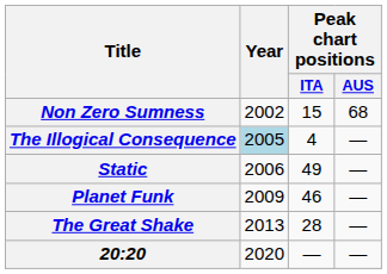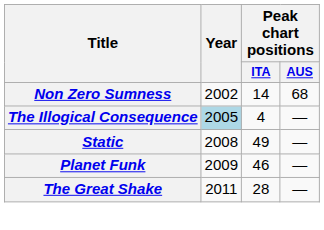 <table class="wikitable plainrowheaders" style="text-align:center;">
 <tr>
 <th rowspan="2">Title</th>
 <th rowspan="2">Year</th>
 <th colspan="2">Peak chart positions</th>
 </tr>
 <tr style="font-size:smaller;">
 <th width="35"><a href='#'>ITA</a><br></th>
 <th width="35"><a href='#'>AUS</a><br></th>
 </tr>
 <tr>
 <th scope="row"><em><a href='#'>Non Zero Sumness</a></em></th>
 <td>2002</td>
-<td>15</td>
+<td>14</td>
 <td>68</td>
 </tr>
 <tr>
 <th scope="row"><em><a href='#'>The Illogical Consequence</a></em></th>
 <td style="background: lightblue;">2005</td>
 <td>4</td>
 <td>—</td>
 </tr>
 <tr>
 <th scope="row"><em><a href='#'>Static</a></em></th>
-<td>2006</td>
+<td>2008</td>
 <td>49</td>
 <td>—</td>
 </tr>
 <tr>
 <th scope="row"><em><a href='#'>Planet Funk</a></em></th>
 <td>2009</td>
 <td>46</td>
 <td>—</td>
 </tr>
 <tr>
 <th scope="row"><em><a href='#'>The Great Shake</a></em></th>
-<td>2013</td>
+<td>2011</td>
 <td>28</td>
 <td>—</td>
 </tr>
-<tr>
-<th scope="row"><em>20:20</em></th>
-<td>2020</td>
-<td>—</td>
-<td>—</td>
-</tr>
 </table>
